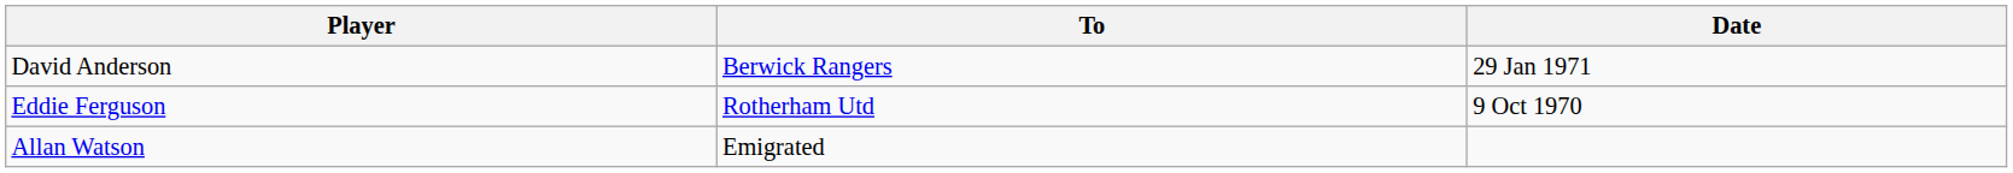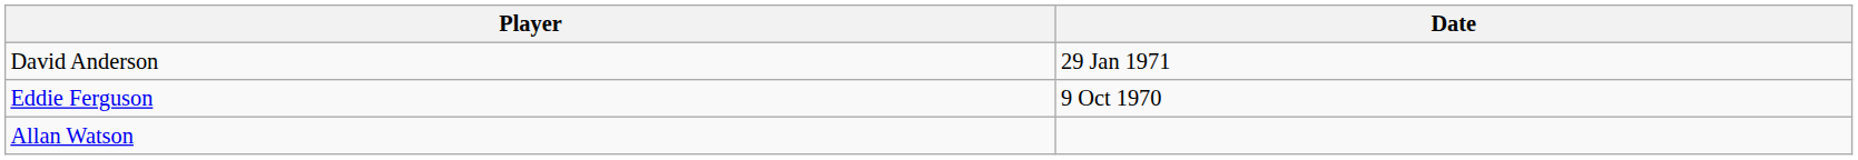 <table class="wikitable" style="text-align:center; font-size:95%;width:98%; text-align:left">
 <tr>
 <th>Player</th>
-<th>To</th>
 <th>Date</th>
 </tr>
 <tr>
 <td> David Anderson</td>
-<td> <a href='#'>Berwick Rangers</a></td>
 <td>29 Jan 1971</td>
 </tr>
 <tr>
 <td> <a href='#'>Eddie Ferguson</a></td>
-<td> <a href='#'>Rotherham Utd</a></td>
 <td>9 Oct 1970</td>
 </tr>
 <tr>
 <td> <a href='#'>Allan Watson</a></td>
-<td> Emigrated</td>
 <td></td>
 </tr>
 </table>
